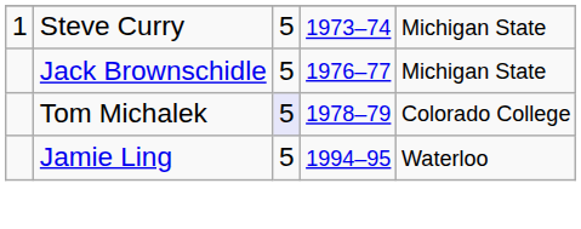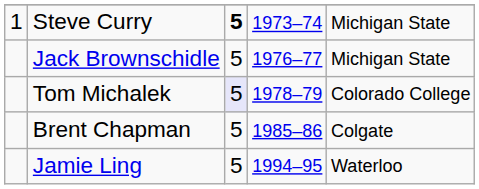 <table class="wikitable">
 <tr>
 </tr>
 <tr>
 <td>1</td>
 <td>Steve Curry</td>
-<td>5</td>
+<td><strong>5</strong></td>
 <td style="font-size:80%;"><a href='#'>1973–74</a></td>
 <td style="font-size:80%;">Michigan State</td>
 </tr>
 <tr>
 <td></td>
 <td><a href='#'>Jack Brownschidle</a></td>
 <td>5</td>
 <td style="font-size:80%;"><a href='#'>1976–77</a></td>
 <td style="font-size:80%;">Michigan State</td>
 </tr>
 <tr>
 <td></td>
 <td>Tom Michalek</td>
 <td style="background: lavender;">5</td>
 <td style="font-size:80%;"><a href='#'>1978–79</a></td>
 <td style="font-size:80%;">Colorado College</td>
 </tr>
 <tr>
 <td></td>
+<td>Brent Chapman</td>
+<td>5</td>
+<td style="font-size:80%;"><a href='#'>1985–86</a></td>
+<td style="font-size:80%;">Colgate</td>
+</tr>
+<tr>
+<td></td>
 <td><a href='#'>Jamie Ling</a></td>
 <td>5</td>
 <td style="font-size:80%;"><a href='#'>1994–95</a></td>
 <td style="font-size:80%;">Waterloo</td>
 </tr>
 </table>
